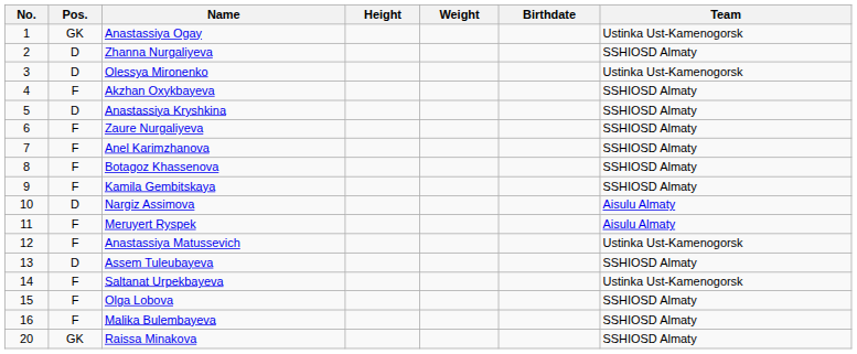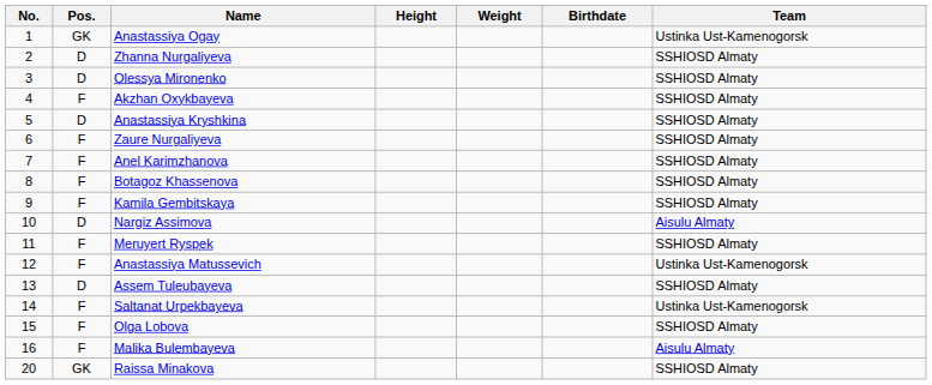 <table width="80%" class="wikitable sortable" style="font-size: 90%; text-align: center;">
 <tr>
 <th>No.</th>
 <th>Pos.</th>
 <th>Name</th>
 <th>Height</th>
 <th>Weight</th>
 <th>Birthdate</th>
 <th>Team</th>
 </tr>
 <tr>
 <td>1</td>
 <td>GK</td>
 <td align=left><a href='#'>Anastassiya Ogay</a></td>
 <td></td>
 <td></td>
 <td></td>
 <td style="text-align:left;"> Ustinka Ust-Kamenogorsk</td>
 </tr>
 <tr>
 <td>2</td>
 <td>D</td>
 <td align=left><a href='#'>Zhanna Nurgaliyeva</a></td>
 <td></td>
 <td></td>
 <td></td>
 <td style="text-align:left;"> SSHIOSD Almaty</td>
 </tr>
 <tr>
 <td>3</td>
 <td>D</td>
 <td align=left><a href='#'>Olessya Mironenko</a></td>
 <td></td>
 <td></td>
 <td></td>
-<td style="text-align:left;"> Ustinka Ust-Kamenogorsk</td>
+<td style="text-align:left;"> SSHIOSD Almaty</td>
 </tr>
 <tr>
 <td>4</td>
 <td>F</td>
 <td align=left><a href='#'>Akzhan Oxykbayeva</a></td>
 <td></td>
 <td></td>
 <td></td>
 <td style="text-align:left;"> SSHIOSD Almaty</td>
 </tr>
 <tr>
 <td>5</td>
 <td>D</td>
 <td align=left><a href='#'>Anastassiya Kryshkina</a></td>
 <td></td>
 <td></td>
 <td></td>
 <td style="text-align:left;"> SSHIOSD Almaty</td>
 </tr>
 <tr>
 <td>6</td>
 <td>F</td>
 <td align=left><a href='#'>Zaure Nurgaliyeva</a></td>
 <td></td>
 <td></td>
 <td></td>
 <td style="text-align:left;"> SSHIOSD Almaty</td>
 </tr>
 <tr>
 <td>7</td>
 <td>F</td>
 <td align=left><a href='#'>Anel Karimzhanova</a></td>
 <td></td>
 <td></td>
 <td></td>
 <td style="text-align:left;"> SSHIOSD Almaty</td>
 </tr>
 <tr>
 <td>8</td>
 <td>F</td>
 <td align=left><a href='#'>Botagoz Khassenova</a></td>
 <td></td>
 <td></td>
 <td></td>
 <td style="text-align:left;"> SSHIOSD Almaty</td>
 </tr>
 <tr>
 <td>9</td>
 <td>F</td>
 <td align=left><a href='#'>Kamila Gembitskaya</a></td>
 <td></td>
 <td></td>
 <td></td>
 <td style="text-align:left;"> SSHIOSD Almaty</td>
 </tr>
 <tr>
 <td>10</td>
 <td>D</td>
 <td align=left><a href='#'>Nargiz Assimova</a></td>
 <td></td>
 <td></td>
 <td></td>
 <td style="text-align:left;"> <a href='#'>Aisulu Almaty</a></td>
 </tr>
 <tr>
 <td>11</td>
 <td>F</td>
 <td align=left><a href='#'>Meruyert Ryspek</a></td>
 <td></td>
 <td></td>
 <td></td>
-<td style="text-align:left;"> <a href='#'>Aisulu Almaty</a></td>
+<td style="text-align:left;"> SSHIOSD Almaty</td>
 </tr>
 <tr>
 <td>12</td>
 <td>F</td>
 <td align=left><a href='#'>Anastassiya Matussevich</a></td>
 <td></td>
 <td></td>
 <td></td>
 <td style="text-align:left;"> Ustinka Ust-Kamenogorsk</td>
 </tr>
 <tr>
 <td>13</td>
 <td>D</td>
 <td align=left><a href='#'>Assem Tuleubayeva</a></td>
 <td></td>
 <td></td>
 <td></td>
 <td style="text-align:left;"> SSHIOSD Almaty</td>
 </tr>
 <tr>
 <td>14</td>
 <td>F</td>
 <td align=left><a href='#'>Saltanat Urpekbayeva</a></td>
 <td></td>
 <td></td>
 <td></td>
 <td style="text-align:left;"> Ustinka Ust-Kamenogorsk</td>
 </tr>
 <tr>
 <td>15</td>
 <td>F</td>
 <td align=left><a href='#'>Olga Lobova</a></td>
 <td></td>
 <td></td>
 <td></td>
 <td style="text-align:left;"> SSHIOSD Almaty</td>
 </tr>
 <tr>
 <td>16</td>
 <td>F</td>
 <td align=left><a href='#'>Malika Bulembayeva</a></td>
 <td></td>
 <td></td>
 <td></td>
-<td style="text-align:left;"> SSHIOSD Almaty</td>
+<td style="text-align:left;"> <a href='#'>Aisulu Almaty</a></td>
 </tr>
 <tr>
 <td>20</td>
 <td>GK</td>
 <td align=left><a href='#'>Raissa Minakova</a></td>
 <td></td>
 <td></td>
 <td></td>
 <td style="text-align:left;"> SSHIOSD Almaty</td>
 </tr>
 </table>
